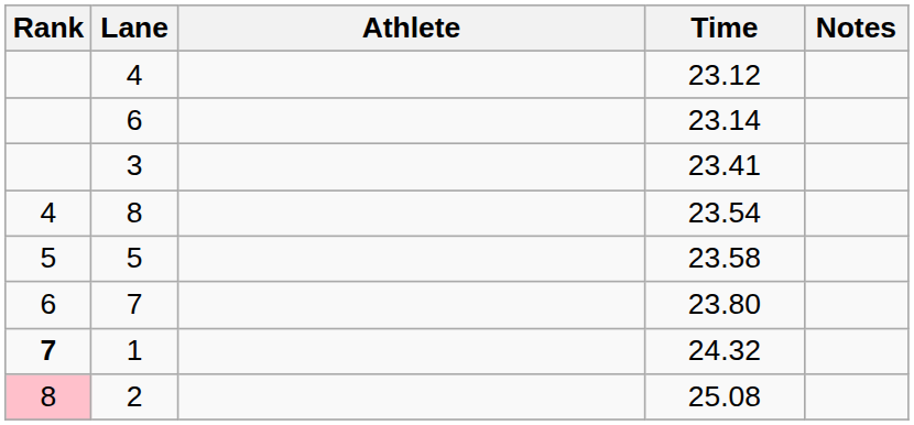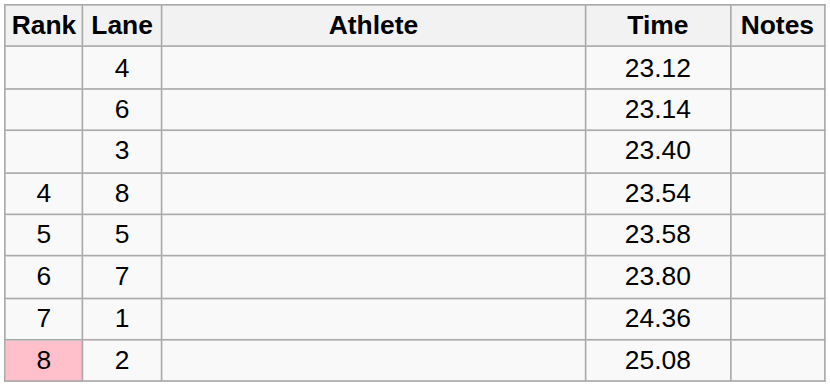 <table class="wikitable sortable" style="text-align:center">
 <tr>
 <th width=40>Rank</th>
 <th width=40>Lane</th>
 <th width=250>Athlete</th>
 <th width=80>Time</th>
 <th width=50>Notes</th>
 </tr>
 <tr>
 <td></td>
 <td>4</td>
 <td align=left></td>
 <td>23.12</td>
 <td></td>
 </tr>
 <tr>
 <td></td>
 <td>6</td>
 <td align=left></td>
 <td>23.14</td>
 <td></td>
 </tr>
 <tr>
 <td></td>
 <td>3</td>
 <td align=left></td>
-<td>23.41</td>
+<td>23.40</td>
 <td></td>
 </tr>
 <tr>
 <td>4</td>
 <td>8</td>
 <td align=left></td>
 <td>23.54</td>
 <td></td>
 </tr>
 <tr>
 <td>5</td>
 <td>5</td>
 <td align=left></td>
 <td>23.58</td>
 <td></td>
 </tr>
 <tr>
 <td>6</td>
 <td>7</td>
 <td align=left></td>
 <td>23.80</td>
 <td></td>
 </tr>
 <tr>
-<td><strong>7</strong></td>
+<td>7</td>
 <td>1</td>
 <td align=left></td>
-<td>24.32</td>
+<td>24.36</td>
 <td></td>
 </tr>
 <tr>
 <td style="background: pink;">8</td>
 <td>2</td>
 <td align=left></td>
 <td>25.08</td>
 <td></td>
 </tr>
 </table>
